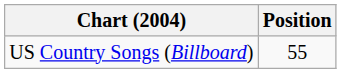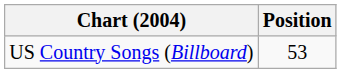 <table class="wikitable sortable">
 <tr>
 <th scope="col">Chart (2004)</th>
 <th scope="col">Position</th>
 </tr>
 <tr>
 <td>US <a href='#'>Country Songs</a> (<em><a href='#'>Billboard</a></em>)</td>
-<td align="center">55</td>
+<td align="center">53</td>
 </tr>
 </table>
